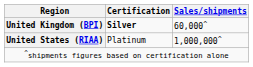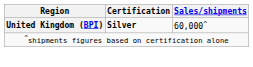 <table class="wikitable sortable plainrowheaders">
 <tr>
 <th scope="col">Region</th>
 <th scope="col">Certification</th>
 <th scope="col"><a href='#'>Sales/shipments</a></th>
 </tr>
 <tr>
 <th scope="row">United Kingdom (<a href='#'>BPI</a>)</th>
 <td><strong>Silver</strong></td>
 <td>60,000<sup>^</sup></td>
 </tr>
 <tr>
-<th scope="row">United States (<a href='#'>RIAA</a>)</th>
-<td>Platinum</td>
-<td>1,000,000<sup>^</sup></td>
-</tr>
-<tr>
 <td colspan="3" align="center" style="font-size:90%"><sup>^</sup>shipments figures based on certification alone</td>
 </tr>
 </table>
